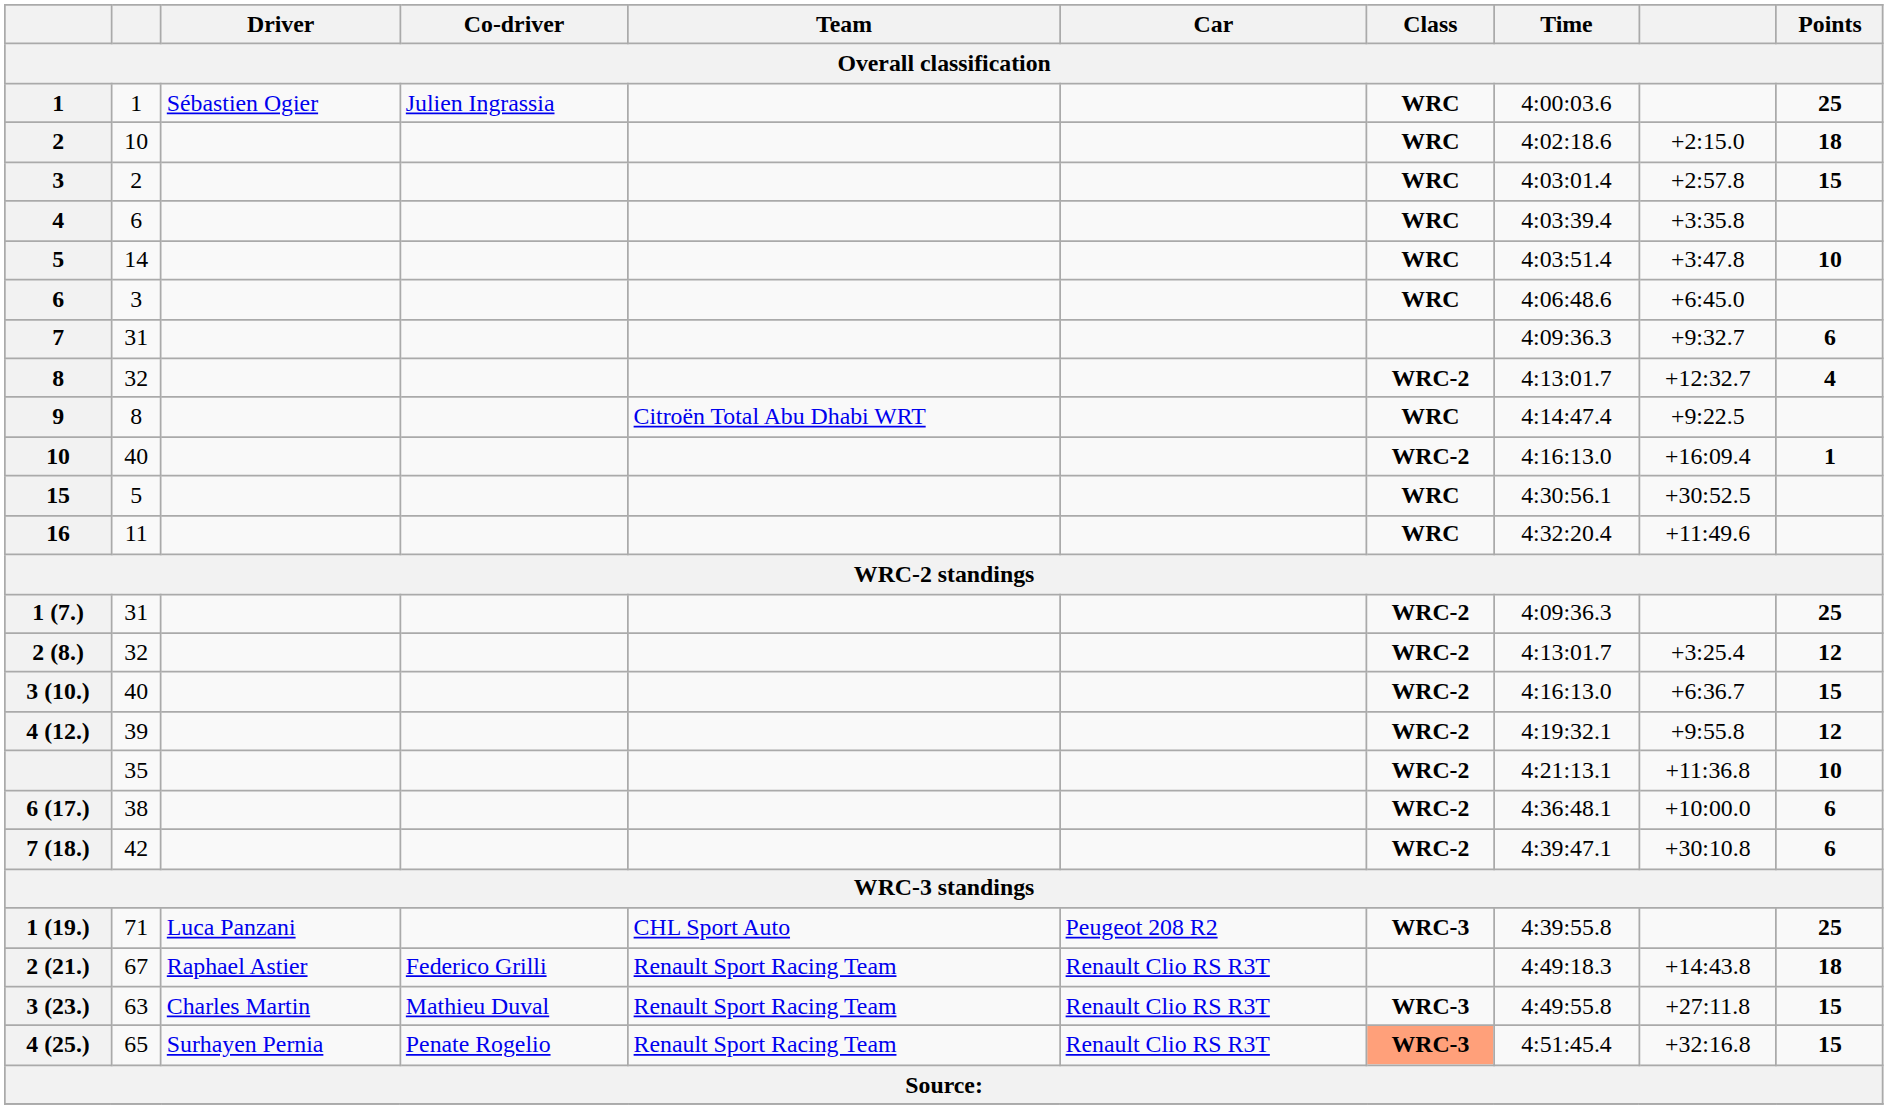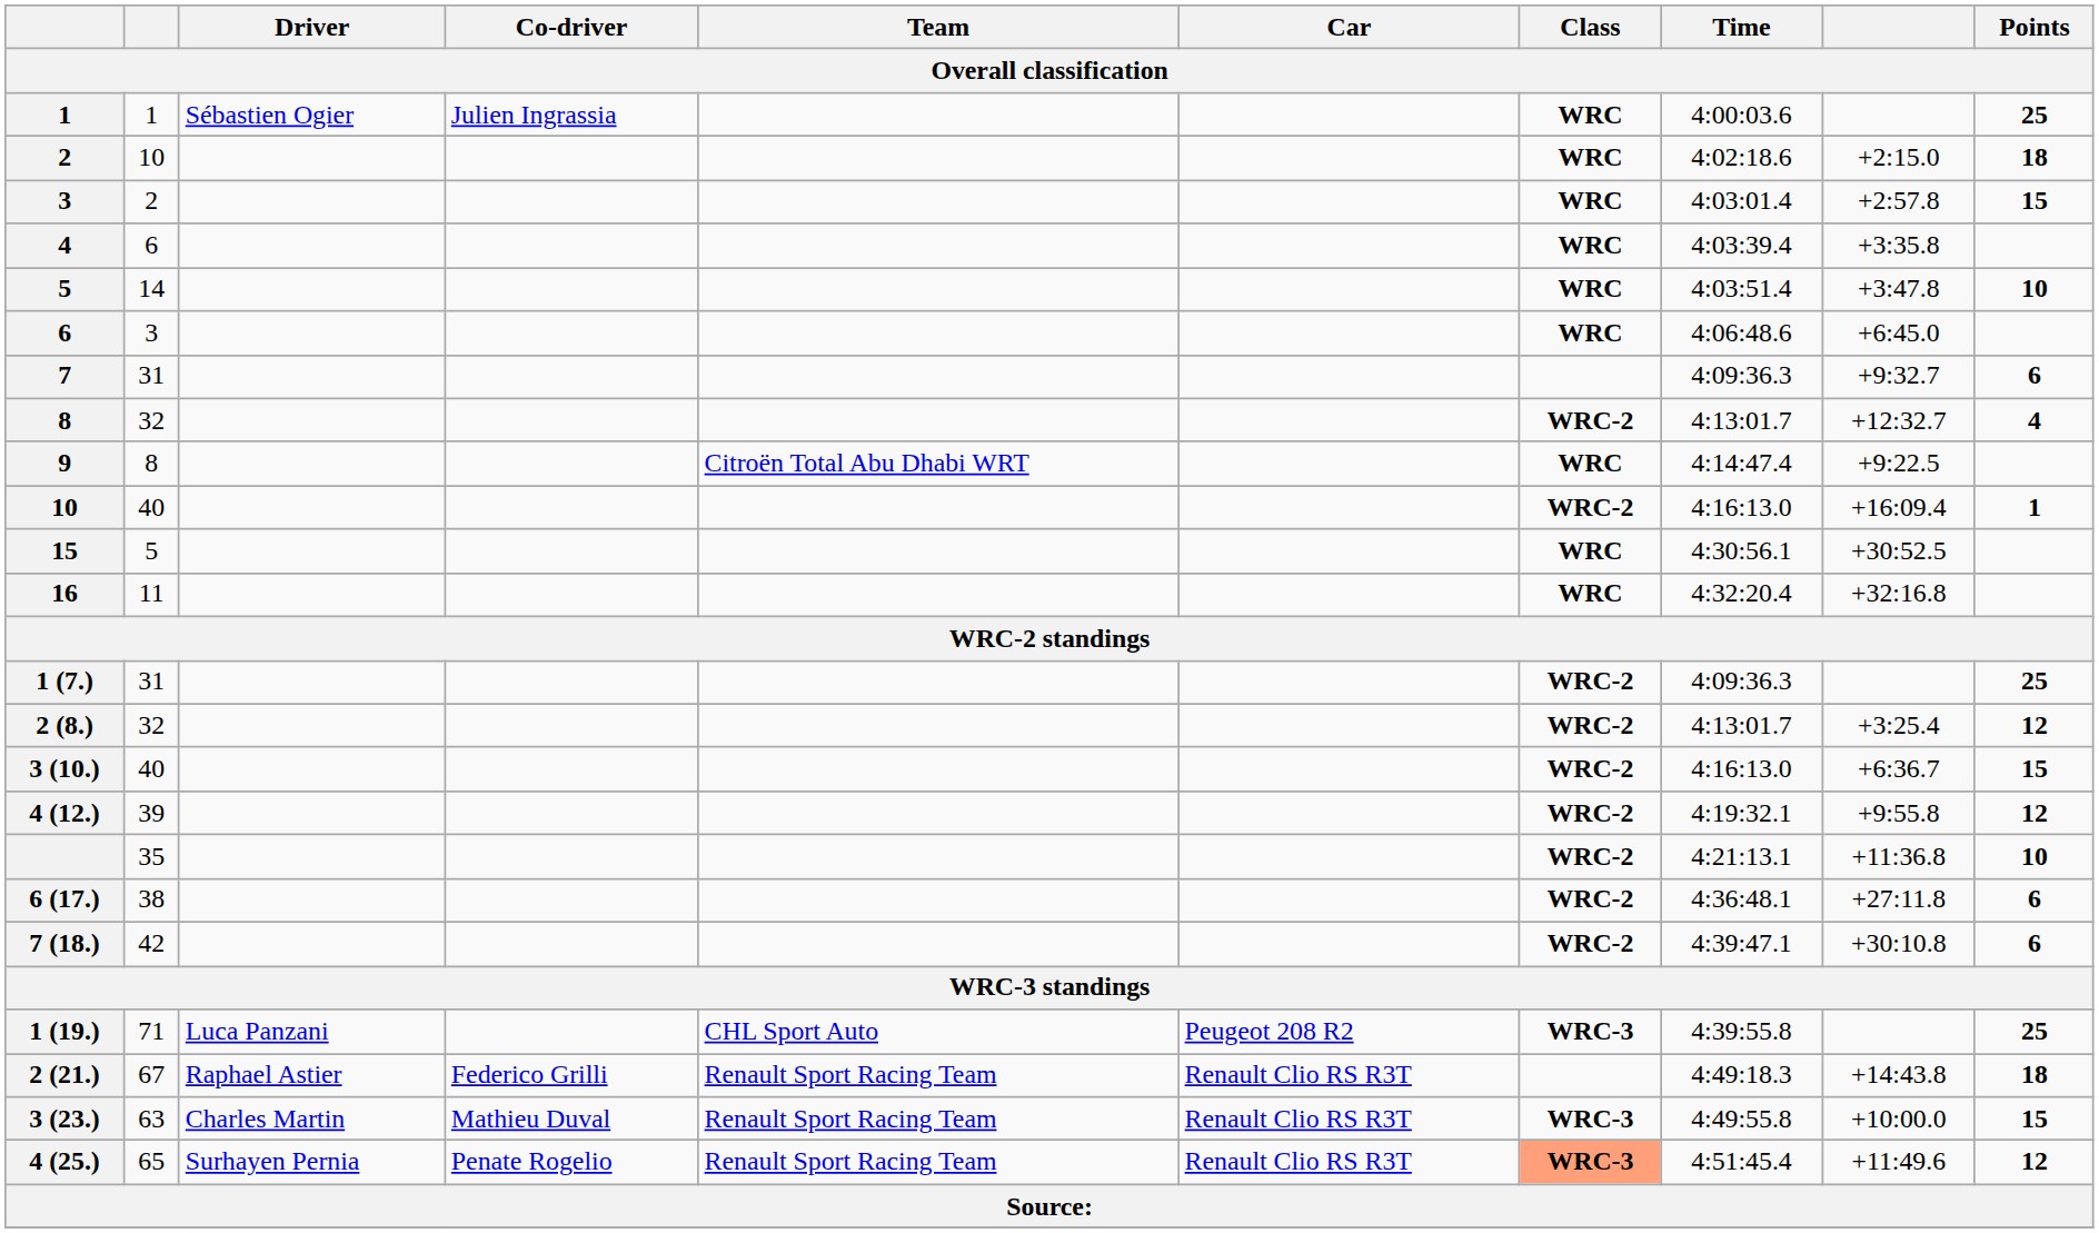 <table class="wikitable" width=85% style="font-size: 85%;">
 <tr>
 <th></th>
 <th></th>
 <th>Driver</th>
 <th>Co-driver</th>
 <th>Team</th>
 <th>Car</th>
 <th>Class</th>
 <th>Time</th>
 <th></th>
 <th>Points</th>
 </tr>
 <tr>
 <th colspan=12>Overall classification</th>
 </tr>
 <tr>
 <th>1</th>
 <td align="center">1</td>
 <td> <a href='#'>Sébastien Ogier</a></td>
 <td> <a href='#'>Julien Ingrassia</a></td>
 <td></td>
 <td></td>
 <td align="center"><strong><span>WRC</span></strong></td>
 <td align="center">4:00:03.6</td>
 <td align="center"></td>
 <td align="center"><strong>25</strong></td>
 </tr>
 <tr>
 <th>2</th>
 <td align="center">10</td>
 <td></td>
 <td></td>
 <td></td>
 <td></td>
 <td align="center"><strong><span>WRC</span></strong></td>
 <td align="center">4:02:18.6</td>
 <td align="center">+2:15.0</td>
 <td align="center"><strong>18</strong></td>
 </tr>
 <tr>
 <th>3</th>
 <td align="center">2</td>
 <td></td>
 <td></td>
 <td></td>
 <td></td>
 <td align="center"><strong><span>WRC</span></strong></td>
 <td align="center">4:03:01.4</td>
 <td align="center">+2:57.8</td>
 <td align="center"><strong>15</strong></td>
 </tr>
 <tr>
 <th>4</th>
 <td align="center">6</td>
 <td></td>
 <td></td>
 <td></td>
 <td></td>
 <td align="center"><strong><span>WRC</span></strong></td>
 <td align="center">4:03:39.4</td>
 <td align="center">+3:35.8</td>
 <td align="center"><strong></strong></td>
 </tr>
 <tr>
 <th>5</th>
 <td align="center">14</td>
 <td></td>
 <td></td>
 <td></td>
 <td></td>
 <td align="center"><strong><span>WRC</span></strong></td>
 <td align="center">4:03:51.4</td>
 <td align="center">+3:47.8</td>
 <td align="center"><strong>10</strong></td>
 </tr>
 <tr>
 <th>6</th>
 <td align="center">3</td>
 <td></td>
 <td></td>
 <td></td>
 <td></td>
 <td align="center"><strong><span>WRC</span></strong></td>
 <td align="center">4:06:48.6</td>
 <td align="center">+6:45.0</td>
 <td align="center"><strong></strong></td>
 </tr>
 <tr>
 <th>7</th>
 <td align="center">31</td>
 <td></td>
 <td></td>
 <td></td>
 <td></td>
 <td align="center"><strong><span></span></strong></td>
 <td align="center">4:09:36.3</td>
 <td align="center">+9:32.7</td>
 <td align="center"><strong>6</strong></td>
 </tr>
 <tr>
 <th>8</th>
 <td align="center">32</td>
 <td></td>
 <td></td>
 <td></td>
 <td></td>
 <td align="center"><strong><span>WRC-2</span></strong></td>
 <td align="center">4:13:01.7</td>
 <td align="center">+12:32.7</td>
 <td align="center"><strong>4</strong></td>
 </tr>
 <tr>
 <th>9</th>
 <td align="center">8</td>
 <td></td>
 <td></td>
 <td> <a href='#'>Citroën Total Abu Dhabi WRT</a></td>
 <td></td>
 <td align="center"><strong><span>WRC</span></strong></td>
 <td align="center">4:14:47.4</td>
 <td align="center">+9:22.5</td>
 <td align="center"><strong></strong></td>
 </tr>
 <tr>
 <th>10</th>
 <td align="center">40</td>
 <td></td>
 <td></td>
 <td></td>
 <td></td>
 <td align="center"><strong><span>WRC-2</span></strong></td>
 <td align="center">4:16:13.0</td>
 <td align="center">+16:09.4</td>
 <td align="center"><strong>1</strong></td>
 </tr>
 <tr>
 <th>15</th>
 <td align="center">5</td>
 <td></td>
 <td></td>
 <td></td>
 <td></td>
 <td align="center"><strong><span>WRC</span></strong></td>
 <td align="center">4:30:56.1</td>
 <td align="center">+30:52.5</td>
 <td align="center"><strong></strong></td>
 </tr>
 <tr>
 <th>16</th>
 <td align="center">11</td>
 <td></td>
 <td></td>
 <td></td>
 <td></td>
 <td align="center"><strong><span>WRC</span></strong></td>
 <td align="center">4:32:20.4</td>
-<td align="center">+11:49.6</td>
+<td align="center">+32:16.8</td>
 <td align="center"><strong></strong></td>
 </tr>
 <tr>
 <th colspan=10>WRC-2 standings</th>
 </tr>
 <tr>
 <th>1 (7.)</th>
 <td align="center">31</td>
 <td></td>
 <td></td>
 <td></td>
 <td></td>
 <td align="center"><strong><span>WRC-2</span></strong></td>
 <td align="center">4:09:36.3</td>
 <td align="center"></td>
 <td align="center"><strong>25</strong></td>
 </tr>
 <tr>
 <th>2 (8.)</th>
 <td align="center">32</td>
 <td></td>
 <td></td>
 <td></td>
 <td></td>
 <td align="center"><strong><span>WRC-2</span></strong></td>
 <td align="center">4:13:01.7</td>
 <td align="center">+3:25.4</td>
 <td align="center"><strong>12</strong></td>
 </tr>
 <tr>
 <th>3 (10.)</th>
 <td align="center">40</td>
 <td></td>
 <td></td>
 <td></td>
 <td></td>
 <td align="center"><strong><span>WRC-2</span></strong></td>
 <td align="center">4:16:13.0</td>
 <td align="center">+6:36.7</td>
 <td align="center"><strong>15</strong></td>
 </tr>
 <tr>
 <th>4 (12.)</th>
 <td align="center">39</td>
 <td></td>
 <td></td>
 <td></td>
 <td></td>
 <td align="center"><strong><span>WRC-2</span></strong></td>
 <td align="center">4:19:32.1</td>
 <td align="center">+9:55.8</td>
 <td align="center"><strong>12</strong></td>
 </tr>
 <tr>
 <th></th>
 <td align="center">35</td>
 <td></td>
 <td></td>
 <td></td>
 <td></td>
 <td align="center"><strong><span>WRC-2</span></strong></td>
 <td align="center">4:21:13.1</td>
 <td align="center">+11:36.8</td>
 <td align="center"><strong>10</strong></td>
 </tr>
 <tr>
 <th>6 (17.)</th>
 <td align="center">38</td>
 <td></td>
 <td></td>
 <td></td>
 <td></td>
 <td align="center"><strong><span>WRC-2</span></strong></td>
 <td align="center">4:36:48.1</td>
-<td align="center">+10:00.0</td>
+<td align="center">+27:11.8</td>
 <td align="center"><strong>6</strong></td>
 </tr>
 <tr>
 <th>7 (18.)</th>
 <td align="center">42</td>
 <td></td>
 <td></td>
 <td></td>
 <td></td>
 <td align="center"><strong><span>WRC-2</span></strong></td>
 <td align="center">4:39:47.1</td>
 <td align="center">+30:10.8</td>
 <td align="center"><strong>6</strong></td>
 </tr>
 <tr>
 <th colspan=10>WRC-3 standings</th>
 </tr>
 <tr>
 <th>1 (19.)</th>
 <td align="center">71</td>
 <td> <a href='#'>Luca Panzani</a></td>
 <td></td>
 <td> <a href='#'>CHL Sport Auto</a></td>
 <td><a href='#'>Peugeot 208 R2</a></td>
 <td align="center"><strong><span>WRC-3</span></strong></td>
 <td align="center">4:39:55.8</td>
 <td align="center"></td>
 <td align="center"><strong>25</strong></td>
 </tr>
 <tr>
 <th>2 (21.)</th>
 <td align="center">67</td>
 <td> <a href='#'>Raphael Astier</a></td>
 <td> <a href='#'>Federico Grilli</a></td>
 <td> <a href='#'>Renault Sport Racing Team</a></td>
 <td><a href='#'>Renault Clio RS R3T</a></td>
 <td align="center"><strong><span></span></strong></td>
 <td align="center">4:49:18.3</td>
 <td align="center">+14:43.8</td>
 <td align="center"><strong>18</strong></td>
 </tr>
 <tr>
 <th>3 (23.)</th>
 <td align="center">63</td>
 <td> <a href='#'>Charles Martin</a></td>
 <td> <a href='#'>Mathieu Duval</a></td>
 <td> <a href='#'>Renault Sport Racing Team</a></td>
 <td><a href='#'>Renault Clio RS R3T</a></td>
 <td align="center"><strong><span>WRC-3</span></strong></td>
 <td align="center">4:49:55.8</td>
-<td align="center">+27:11.8</td>
+<td align="center">+10:00.0</td>
 <td align="center"><strong>15</strong></td>
 </tr>
 <tr>
 <th>4 (25.)</th>
 <td align="center">65</td>
 <td> <a href='#'>Surhayen Pernia</a></td>
 <td> <a href='#'>Penate Rogelio</a></td>
 <td> <a href='#'>Renault Sport Racing Team</a></td>
 <td><a href='#'>Renault Clio RS R3T</a></td>
 <td align="center" style="background: lightsalmon;"><strong><span>WRC-3</span></strong></td>
 <td align="center">4:51:45.4</td>
-<td align="center">+32:16.8</td>
-<td align="center"><strong>15</strong></td>
+<td align="center">+11:49.6</td>
+<td align="center"><strong>12</strong></td>
 </tr>
 <tr>
 <th colspan=10>Source:</th>
 </tr>
 <tr>
 </tr>
 </table>
